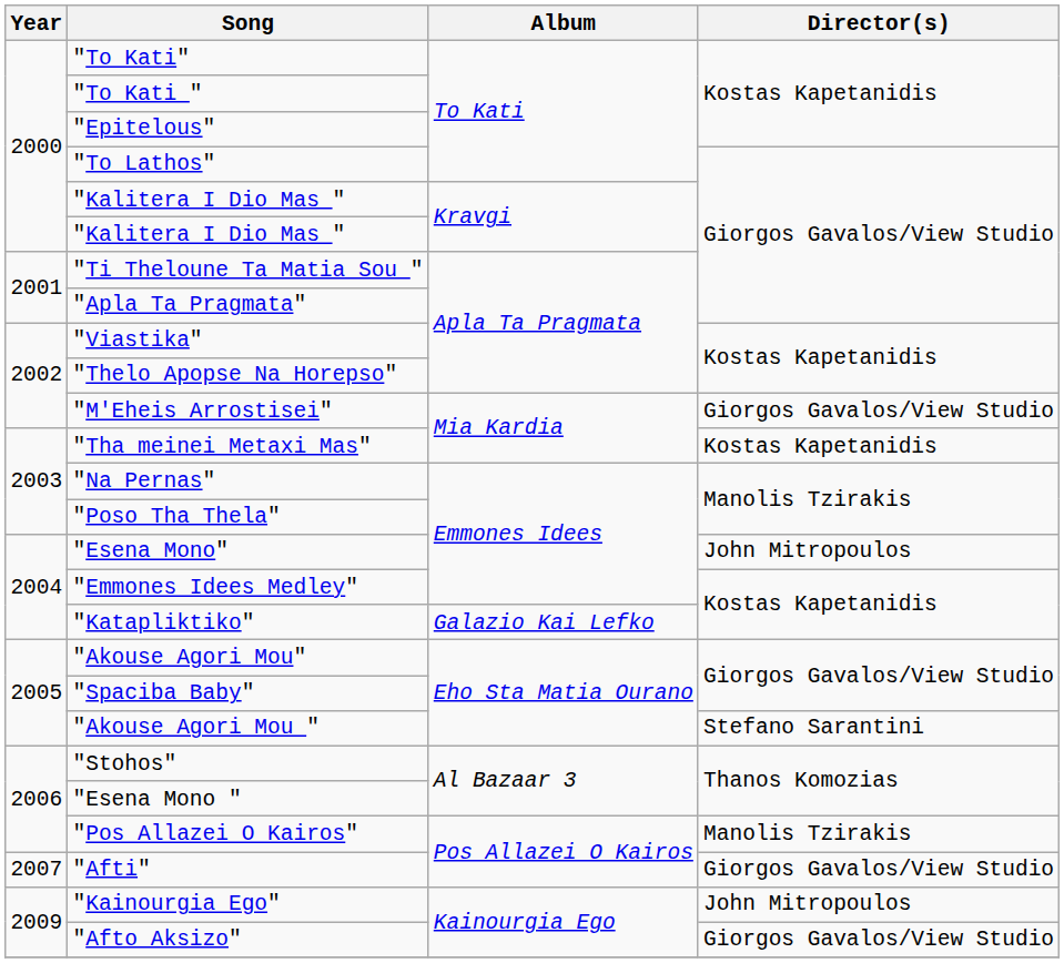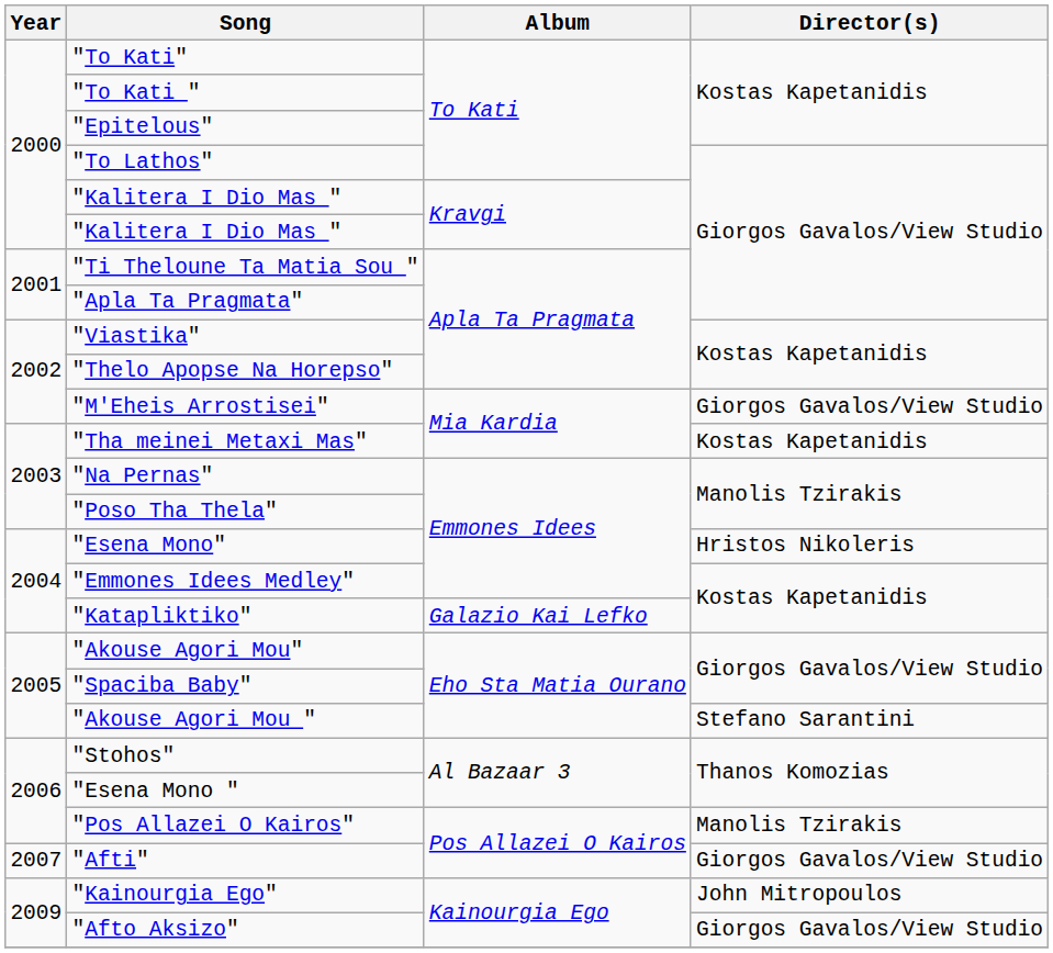 <table class="wikitable">
 <tr>
 <th>Year</th>
 <th>Song</th>
 <th>Album</th>
 <th>Director(s)</th>
 </tr>
 <tr>
 <td rowspan="6">2000</td>
 <td>"<a href='#'>To Kati</a>"</td>
 <td rowspan="4"><em><a href='#'>To Kati</a></em></td>
 <td rowspan="3">Kostas Kapetanidis</td>
 </tr>
 <tr>
 <td>"<a href='#'>To Kati </a>"</td>
 </tr>
 <tr>
 <td>"<a href='#'>Epitelous</a>" </td>
 </tr>
 <tr>
 <td>"<a href='#'>To Lathos</a>"</td>
 <td rowspan="5">Giorgos Gavalos/View Studio</td>
 </tr>
 <tr>
 <td>"<a href='#'>Kalitera I Dio Mas </a>" </td>
 <td rowspan="2"><em><a href='#'>Kravgi</a></em></td>
 </tr>
 <tr>
 <td>"<a href='#'>Kalitera I Dio Mas </a>" </td>
 </tr>
 <tr>
 <td rowspan="2">2001</td>
 <td>"<a href='#'>Ti Theloune Ta Matia Sou </a>"</td>
 <td rowspan="4"><em><a href='#'>Apla Ta Pragmata</a></em></td>
 </tr>
 <tr>
 <td>"<a href='#'>Apla Ta Pragmata</a>"</td>
 </tr>
 <tr>
 <td rowspan="3">2002</td>
 <td>"<a href='#'>Viastika</a>"</td>
 <td rowspan="2">Kostas Kapetanidis</td>
 </tr>
 <tr>
 <td>"<a href='#'>Thelo Apopse Na Horepso</a>"</td>
 </tr>
 <tr>
 <td>"<a href='#'>M'Eheis Arrostisei</a>"</td>
 <td rowspan="2"><em><a href='#'>Mia Kardia</a></em></td>
 <td>Giorgos Gavalos/View Studio</td>
 </tr>
 <tr>
 <td rowspan="3">2003</td>
 <td>"<a href='#'>Tha meinei Metaxi Mas</a>" </td>
 <td>Kostas Kapetanidis</td>
 </tr>
 <tr>
 <td>"<a href='#'>Na Pernas</a>"</td>
 <td rowspan="4"><em><a href='#'>Emmones Idees</a></em></td>
 <td rowspan="2">Manolis Tzirakis</td>
 </tr>
 <tr>
 <td>"<a href='#'>Poso Tha Thela</a>" </td>
 </tr>
 <tr>
 <td rowspan="3">2004</td>
 <td>"<a href='#'>Esena Mono</a>"</td>
-<td>John Mitropoulos</td>
+<td>Hristos Nikoleris</td>
 </tr>
 <tr>
 <td>"<a href='#'>Emmones Idees Medley</a>"</td>
 <td rowspan="2">Kostas Kapetanidis</td>
 </tr>
 <tr>
 <td>"<a href='#'>Katapliktiko</a>"</td>
 <td><em><a href='#'>Galazio Kai Lefko</a></em></td>
 </tr>
 <tr>
 <td rowspan="3">2005</td>
 <td>"<a href='#'>Akouse Agori Mou</a>"</td>
 <td rowspan="3"><em><a href='#'>Eho Sta Matia Ourano</a></em></td>
 <td rowspan="2">Giorgos Gavalos/View Studio</td>
 </tr>
 <tr>
 <td>"<a href='#'>Spaciba Baby</a>" </td>
 </tr>
 <tr>
 <td>"<a href='#'>Akouse Agori Mou </a>"</td>
 <td>Stefano Sarantini</td>
 </tr>
 <tr>
 <td rowspan="3">2006</td>
 <td>"Stohos" </td>
 <td rowspan="2"><em>Al Bazaar 3</em></td>
 <td rowspan="2">Thanos Komozias</td>
 </tr>
 <tr>
 <td>"Esena Mono " </td>
 </tr>
 <tr>
 <td>"<a href='#'>Pos Allazei O Kairos</a>"</td>
 <td rowspan="2"><em><a href='#'>Pos Allazei O Kairos</a></em></td>
 <td>Manolis Tzirakis</td>
 </tr>
 <tr>
 <td>2007</td>
 <td>"<a href='#'>Afti</a>"</td>
 <td>Giorgos Gavalos/View Studio</td>
 </tr>
 <tr>
 <td rowspan="2">2009</td>
 <td>"<a href='#'>Kainourgia Ego</a>" </td>
 <td rowspan="2"><em><a href='#'>Kainourgia Ego</a></em></td>
 <td>John Mitropoulos</td>
 </tr>
 <tr>
 <td>"<a href='#'>Afto Aksizo</a>"</td>
 <td>Giorgos Gavalos/View Studio</td>
 </tr>
 <tr>
 </tr>
 </table>
